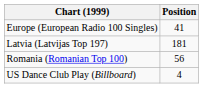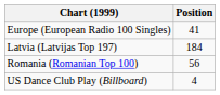 <table class="wikitable sortable">
 <tr>
 <th>Chart (1999)</th>
 <th>Position</th>
 </tr>
 <tr>
 <td align="left">Europe (European Radio 100 Singles)</td>
 <td align="center">41</td>
 </tr>
 <tr>
 <td align="left">Latvia (Latvijas Top 197)</td>
-<td align="center">181</td>
+<td align="center">184</td>
 </tr>
 <tr>
 <td align="left">Romania (<a href='#'>Romanian Top 100</a>)</td>
 <td style="text-align:center;">56</td>
 </tr>
 <tr>
 <td align="left">US Dance Club Play (<em>Billboard</em>)</td>
 <td align="center">4</td>
 </tr>
 </table>
